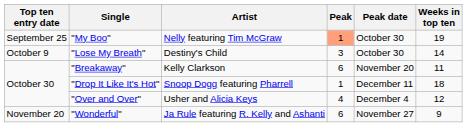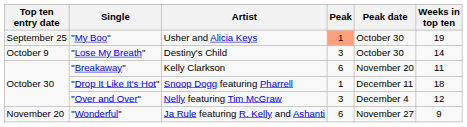 <table class="wikitable sortable">
 <tr>
 <th>Top ten<br>entry date</th>
 <th>Single</th>
 <th>Artist</th>
 <th data-sort-type="number">Peak</th>
 <th>Peak date</th>
 <th data-sort-type="number">Weeks in<br>top ten</th>
 </tr>
 <tr>
 <td>September 25</td>
 <td>"<a href='#'>My Boo</a>"</td>
-<td><a href='#'>Nelly</a> featuring <a href='#'>Tim McGraw</a></td>
+<td>Usher and <a href='#'>Alicia Keys</a></td>
 <td align="center" style="background: lightsalmon;">1</td>
 <td>October 30</td>
 <td align="center">19</td>
 </tr>
 <tr>
 <td>October 9</td>
 <td>"<a href='#'>Lose My Breath</a>"</td>
 <td>Destiny's Child</td>
 <td align="center">3</td>
 <td>October 30</td>
 <td align="center">14</td>
 </tr>
 <tr>
 <td rowspan="3">October 30</td>
 <td>"<a href='#'>Breakaway</a>"</td>
 <td>Kelly Clarkson</td>
 <td align="center">6</td>
 <td>November 20</td>
 <td align="center">11</td>
 </tr>
 <tr>
 <td>"<a href='#'>Drop It Like It's Hot</a>"</td>
 <td><a href='#'>Snoop Dogg</a> featuring <a href='#'>Pharrell</a></td>
 <td align="center">1</td>
 <td>December 11</td>
 <td align="center">18</td>
 </tr>
 <tr>
 <td>"<a href='#'>Over and Over</a>"</td>
-<td>Usher and <a href='#'>Alicia Keys</a></td>
-<td align="center">4</td>
+<td><a href='#'>Nelly</a> featuring <a href='#'>Tim McGraw</a></td>
+<td align="center">3</td>
 <td>December 4</td>
 <td align="center">12</td>
 </tr>
 <tr>
 <td>November 20</td>
 <td>"<a href='#'>Wonderful</a>"</td>
 <td><a href='#'>Ja Rule</a> featuring <a href='#'>R. Kelly</a> and <a href='#'>Ashanti</a></td>
 <td align="center">6</td>
 <td>November 27</td>
 <td align="center">9</td>
 </tr>
 </table>
